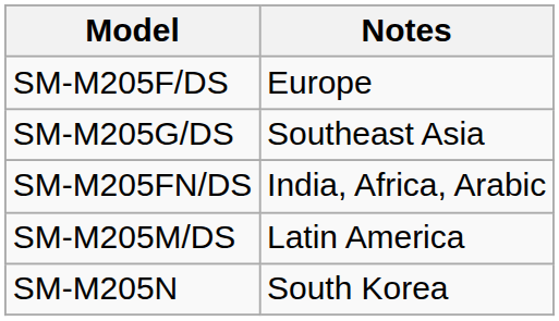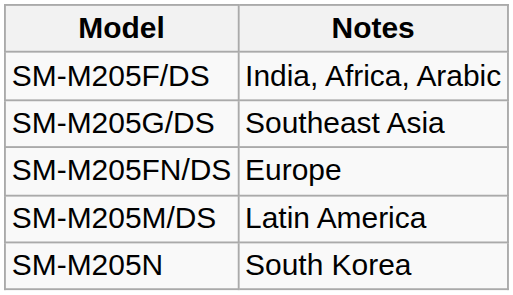 <table class="wikitable">
 <tr>
 <th>Model</th>
 <th>Notes</th>
 </tr>
 <tr>
 <td>SM-M205F/DS</td>
-<td>Europe</td>
+<td>India, Africa, Arabic</td>
 </tr>
 <tr>
 <td>SM-M205G/DS</td>
 <td>Southeast Asia</td>
 </tr>
 <tr>
 <td>SM-M205FN/DS</td>
-<td>India, Africa, Arabic</td>
+<td>Europe</td>
 </tr>
 <tr>
 <td>SM-M205M/DS</td>
 <td>Latin America</td>
 </tr>
 <tr>
 <td>SM-M205N</td>
 <td>South Korea</td>
 </tr>
 </table>
